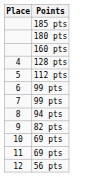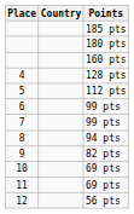 <table class=wikitable>
 <tr>
 <th>Place</th>
+<th>Country</th>
 <th>Points</th>
 </tr>
 <tr>
 <td align=center></td>
+<td></td>
 <td>185 pts</td>
 </tr>
 <tr>
 <td align=center></td>
+<td></td>
 <td>180 pts</td>
 </tr>
 <tr>
 <td align=center></td>
+<td></td>
 <td>160 pts</td>
 </tr>
 <tr>
 <td align=center>4</td>
+<td></td>
 <td>128 pts</td>
 </tr>
 <tr>
 <td align=center>5</td>
+<td></td>
 <td>112 pts</td>
 </tr>
 <tr>
 <td align=center>6</td>
+<td></td>
 <td>99 pts</td>
 </tr>
 <tr>
 <td align=center>7</td>
+<td></td>
 <td>99 pts</td>
 </tr>
 <tr>
 <td align=center>8</td>
+<td></td>
 <td>94 pts</td>
 </tr>
 <tr>
 <td align=center>9</td>
+<td></td>
 <td>82 pts</td>
 </tr>
 <tr>
 <td align=center>10</td>
+<td></td>
 <td>69 pts</td>
 </tr>
 <tr>
 <td align=center>11</td>
+<td></td>
 <td>69 pts</td>
 </tr>
 <tr>
 <td align=center>12</td>
+<td></td>
 <td>56 pts</td>
 </tr>
 </table>
